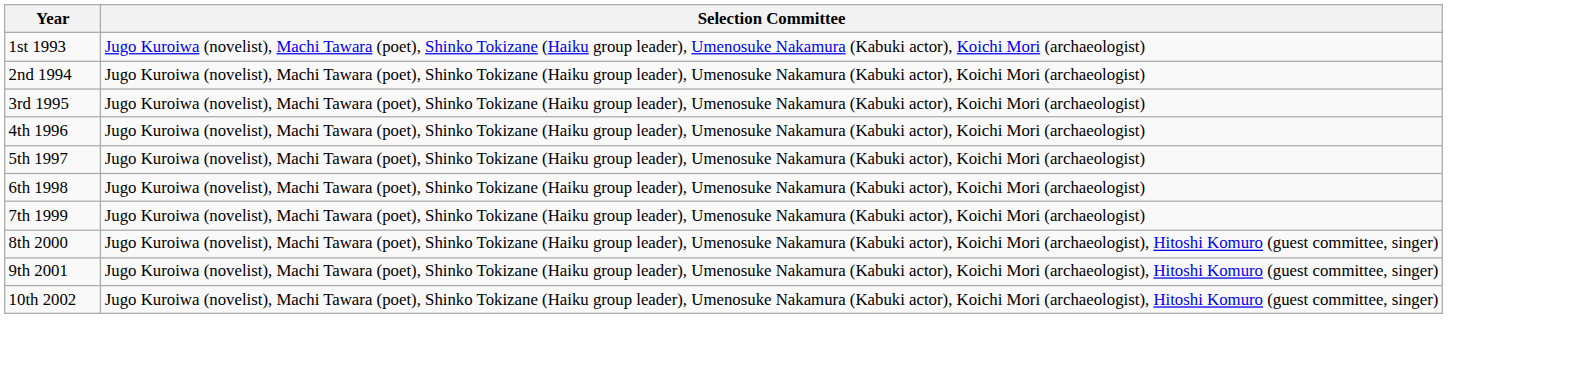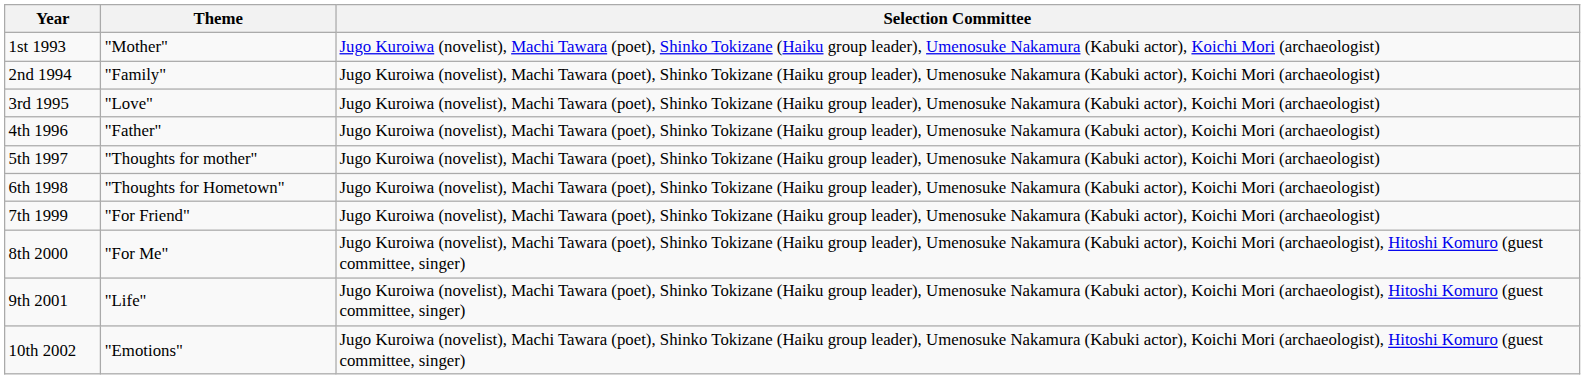 <table class="wikitable" style="font-size: smaller;">
 <tr>
 <th width=70>Year</th>
+<th width=180>Theme</th>
 <th>Selection Committee</th>
 </tr>
 <tr>
 <td>1st 1993</td>
+<td>"Mother"</td>
 <td><a href='#'>Jugo Kuroiwa</a> (novelist), <a href='#'>Machi Tawara</a> (poet), <a href='#'>Shinko Tokizane</a> (<a href='#'>Haiku</a> group leader), <a href='#'>Umenosuke Nakamura</a> (Kabuki actor), <a href='#'>Koichi Mori</a> (archaeologist)</td>
 </tr>
 <tr>
 <td>2nd 1994</td>
+<td>"Family"</td>
 <td>Jugo Kuroiwa (novelist), Machi Tawara (poet), Shinko Tokizane (Haiku group leader), Umenosuke Nakamura (Kabuki actor), Koichi Mori (archaeologist)</td>
 </tr>
 <tr>
 <td>3rd 1995</td>
+<td>"Love"</td>
 <td>Jugo Kuroiwa (novelist), Machi Tawara (poet), Shinko Tokizane (Haiku group leader), Umenosuke Nakamura (Kabuki actor), Koichi Mori (archaeologist)</td>
 </tr>
 <tr>
 <td>4th 1996</td>
+<td>"Father"</td>
 <td>Jugo Kuroiwa (novelist), Machi Tawara (poet), Shinko Tokizane (Haiku group leader), Umenosuke Nakamura (Kabuki actor), Koichi Mori (archaeologist)</td>
 </tr>
 <tr>
 <td>5th 1997</td>
+<td>"Thoughts for mother"</td>
 <td>Jugo Kuroiwa (novelist), Machi Tawara (poet), Shinko Tokizane (Haiku group leader), Umenosuke Nakamura (Kabuki actor), Koichi Mori (archaeologist)</td>
 </tr>
 <tr>
 <td>6th 1998</td>
+<td>"Thoughts for Hometown"</td>
 <td>Jugo Kuroiwa (novelist), Machi Tawara (poet), Shinko Tokizane (Haiku group leader), Umenosuke Nakamura (Kabuki actor), Koichi Mori (archaeologist)</td>
 </tr>
 <tr>
 <td>7th 1999</td>
+<td>"For Friend"</td>
 <td>Jugo Kuroiwa (novelist), Machi Tawara (poet), Shinko Tokizane (Haiku group leader), Umenosuke Nakamura (Kabuki actor), Koichi Mori (archaeologist)</td>
 </tr>
 <tr>
 <td>8th 2000</td>
+<td>"For Me"</td>
 <td>Jugo Kuroiwa (novelist), Machi Tawara (poet), Shinko Tokizane (Haiku group leader), Umenosuke Nakamura (Kabuki actor), Koichi Mori (archaeologist), <a href='#'>Hitoshi Komuro</a> (guest committee, singer)</td>
 </tr>
 <tr>
 <td>9th 2001</td>
+<td>"Life"</td>
 <td>Jugo Kuroiwa (novelist), Machi Tawara (poet), Shinko Tokizane (Haiku group leader), Umenosuke Nakamura (Kabuki actor), Koichi Mori (archaeologist), <a href='#'>Hitoshi Komuro</a> (guest committee, singer)</td>
 </tr>
 <tr>
 <td>10th 2002</td>
+<td>"Emotions"</td>
 <td>Jugo Kuroiwa (novelist), Machi Tawara (poet), Shinko Tokizane (Haiku group leader), Umenosuke Nakamura (Kabuki actor), Koichi Mori (archaeologist), <a href='#'>Hitoshi Komuro</a> (guest committee, singer)</td>
 </tr>
 </table>
